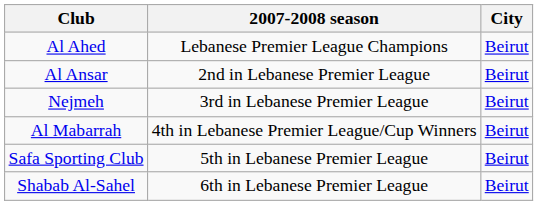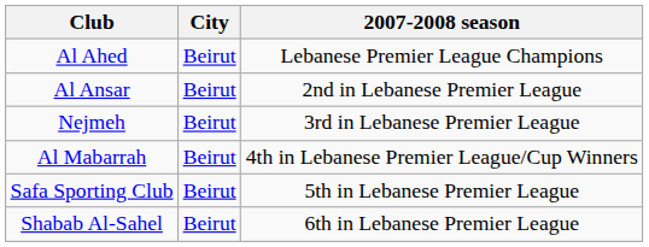 <table class="wikitable" style="text-align: center;">
 <tr>
 <th>Club</th>
+<th>City</th>
 <th>2007-2008 season</th>
-<th>City</th>
 </tr>
 <tr>
 <td><a href='#'>Al Ahed</a></td>
+<td><a href='#'>Beirut</a></td>
 <td>Lebanese Premier League Champions</td>
-<td><a href='#'>Beirut</a></td>
 </tr>
 <tr>
 <td><a href='#'>Al Ansar</a></td>
+<td><a href='#'>Beirut</a></td>
 <td>2nd in Lebanese Premier League</td>
-<td><a href='#'>Beirut</a></td>
 </tr>
 <tr>
 <td><a href='#'>Nejmeh</a></td>
+<td><a href='#'>Beirut</a></td>
 <td>3rd in Lebanese Premier League</td>
-<td><a href='#'>Beirut</a></td>
 </tr>
 <tr>
 <td><a href='#'>Al Mabarrah</a></td>
+<td><a href='#'>Beirut</a></td>
 <td>4th in Lebanese Premier League/Cup Winners</td>
-<td><a href='#'>Beirut</a></td>
 </tr>
 <tr>
 <td><a href='#'>Safa Sporting Club</a></td>
+<td><a href='#'>Beirut</a></td>
 <td>5th in Lebanese Premier League</td>
-<td><a href='#'>Beirut</a></td>
 </tr>
 <tr>
 <td><a href='#'>Shabab Al-Sahel</a></td>
+<td><a href='#'>Beirut</a></td>
 <td>6th in Lebanese Premier League</td>
-<td><a href='#'>Beirut</a></td>
 </tr>
 </table>
